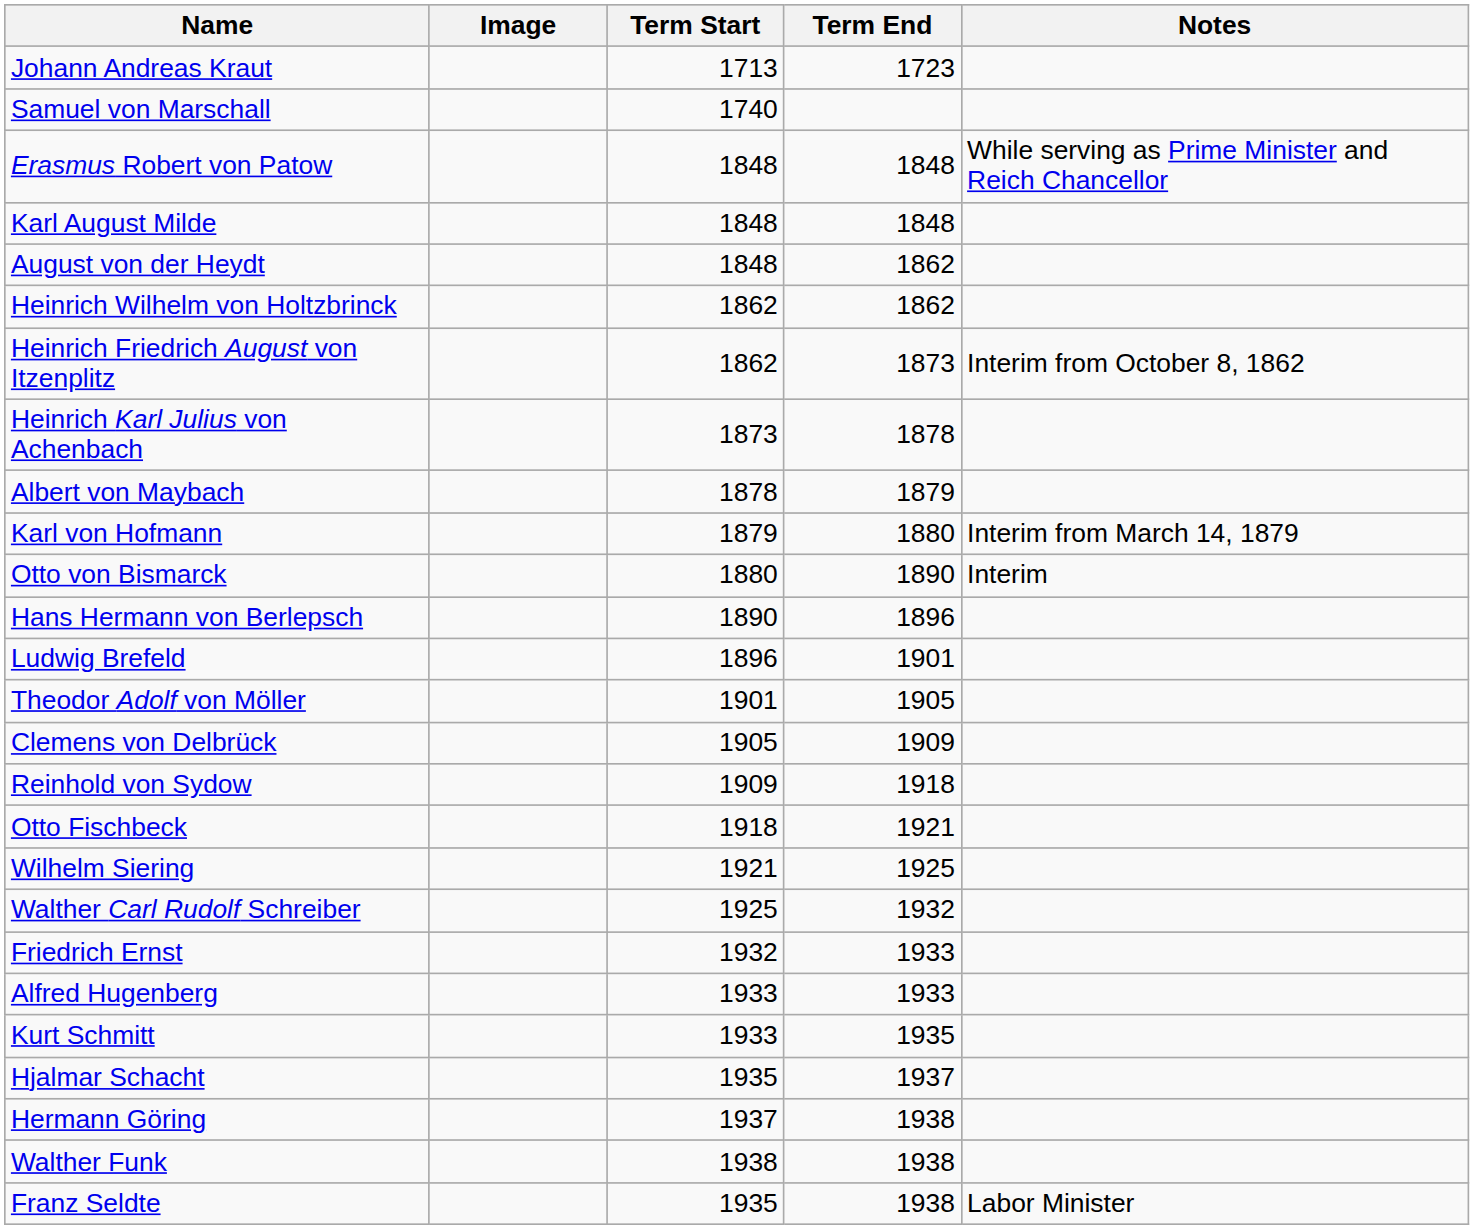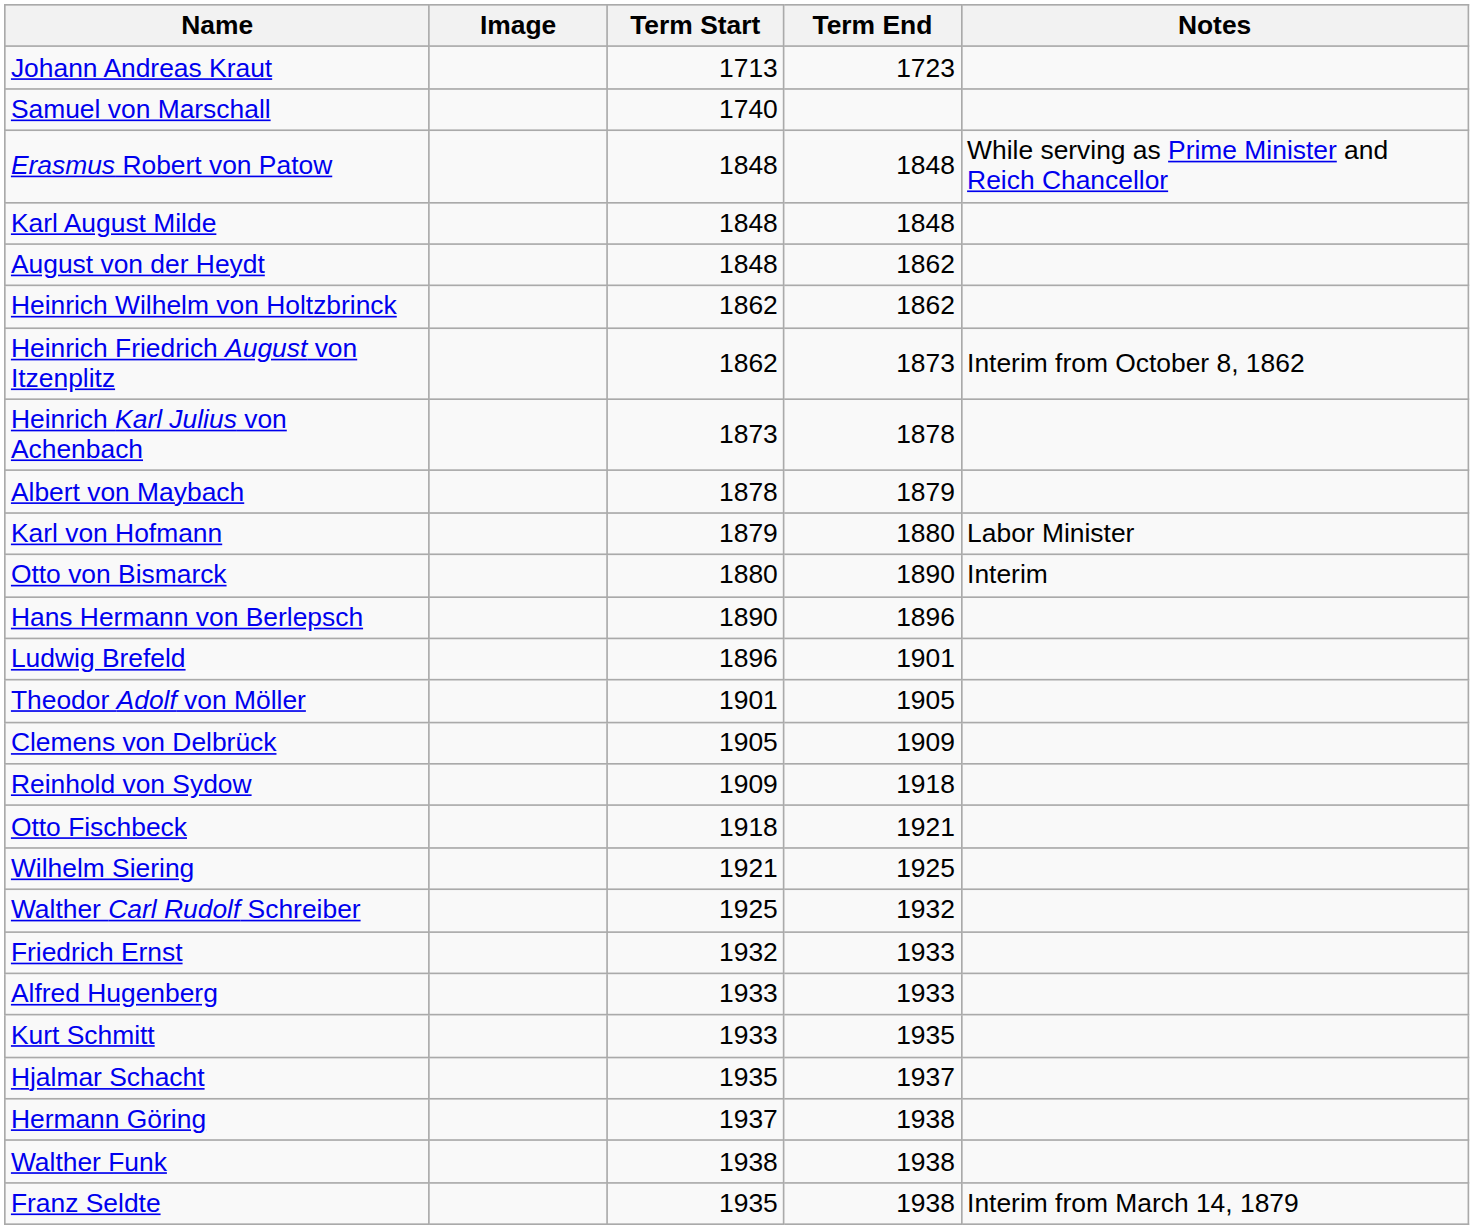 <table class="wikitable zebra">
 <tr class=hintergrundfarbe6>
 <th width="250">Name</th>
 <th width="100">Image</th>
 <th width="100">Term Start</th>
 <th width="100">Term End</th>
 <th width="300">Notes</th>
 </tr>
 <tr>
 <td><a href='#'>Johann Andreas Kraut</a></td>
 <td align="center"></td>
 <td align="right">1713</td>
 <td align="right">1723</td>
 <td></td>
 </tr>
 <tr>
 <td><a href='#'>Samuel von Marschall</a></td>
 <td align="center"></td>
 <td align="right">1740</td>
 <td align="right"></td>
 <td></td>
 </tr>
 <tr>
 <td><a href='#'><em>Erasmus</em> Robert von Patow</a></td>
 <td align="center"></td>
 <td align="right">1848</td>
 <td align="right">1848</td>
 <td>While serving as <a href='#'>Prime Minister</a> and <a href='#'>Reich Chancellor</a></td>
 </tr>
 <tr>
 <td><a href='#'>Karl August Milde</a></td>
 <td align="center"></td>
 <td align="right">1848</td>
 <td align="right">1848</td>
 <td></td>
 </tr>
 <tr>
 <td><a href='#'>August von der Heydt</a></td>
 <td align="center"></td>
 <td align="right">1848</td>
 <td align="right">1862</td>
 <td></td>
 </tr>
 <tr>
 <td><a href='#'>Heinrich Wilhelm von Holtzbrinck</a></td>
 <td align="center"></td>
 <td align="right">1862</td>
 <td align="right">1862</td>
 <td></td>
 </tr>
 <tr>
 <td><a href='#'>Heinrich Friedrich <em>August</em> von Itzenplitz</a></td>
 <td align="center"></td>
 <td align="right">1862</td>
 <td align="right">1873</td>
 <td>Interim from October 8, 1862</td>
 </tr>
 <tr>
 <td><a href='#'>Heinrich <em>Karl Julius</em> von Achenbach</a></td>
 <td align="center"></td>
 <td align="right">1873</td>
 <td align="right">1878</td>
 <td></td>
 </tr>
 <tr>
 <td><a href='#'>Albert von Maybach</a></td>
 <td align="center"></td>
 <td align="right">1878</td>
 <td align="right">1879</td>
 <td></td>
 </tr>
 <tr>
 <td><a href='#'>Karl von Hofmann</a></td>
 <td align="center"></td>
 <td align="right">1879</td>
 <td align="right">1880</td>
-<td>Interim from March 14, 1879</td>
+<td>Labor Minister</td>
 </tr>
 <tr>
 <td><a href='#'>Otto von Bismarck</a></td>
 <td align="center"></td>
 <td align="right">1880</td>
 <td align="right">1890</td>
 <td>Interim</td>
 </tr>
 <tr>
 <td><a href='#'>Hans Hermann von Berlepsch</a></td>
 <td align="center"></td>
 <td align="right">1890</td>
 <td align="right">1896</td>
 <td></td>
 </tr>
 <tr>
 <td><a href='#'>Ludwig Brefeld</a></td>
 <td align="center"></td>
 <td align="right">1896</td>
 <td align="right">1901</td>
 <td></td>
 </tr>
 <tr>
 <td><a href='#'>Theodor <em>Adolf</em> von Möller</a></td>
 <td align="center"></td>
 <td align="right">1901</td>
 <td align="right">1905</td>
 <td></td>
 </tr>
 <tr>
 <td><a href='#'>Clemens von Delbrück</a></td>
 <td align="center"></td>
 <td align="right">1905</td>
 <td align="right">1909</td>
 <td></td>
 </tr>
 <tr>
 <td><a href='#'>Reinhold von Sydow</a></td>
 <td align="center"></td>
 <td align="right">1909</td>
 <td align="right">1918</td>
 <td></td>
 </tr>
 <tr>
 <td><a href='#'>Otto Fischbeck</a></td>
 <td align="center"></td>
 <td align="right">1918</td>
 <td align="right">1921</td>
 <td></td>
 </tr>
 <tr>
 <td><a href='#'>Wilhelm Siering</a></td>
 <td align="center"></td>
 <td align="right">1921</td>
 <td align="right">1925</td>
 <td></td>
 </tr>
 <tr>
 <td><a href='#'>Walther <em>Carl Rudolf</em> Schreiber</a></td>
 <td align="center"></td>
 <td align="right">1925</td>
 <td align="right">1932</td>
 <td></td>
 </tr>
 <tr>
 <td><a href='#'>Friedrich Ernst</a></td>
 <td align="center"></td>
 <td align="right">1932</td>
 <td align="right">1933</td>
 <td></td>
 </tr>
 <tr>
 <td><a href='#'>Alfred Hugenberg</a></td>
 <td align="center"></td>
 <td align="right">1933</td>
 <td align="right">1933</td>
 <td></td>
 </tr>
 <tr>
 <td><a href='#'>Kurt Schmitt</a></td>
 <td align="center"></td>
 <td align="right">1933</td>
 <td align="right">1935</td>
 <td></td>
 </tr>
 <tr>
 <td><a href='#'>Hjalmar Schacht</a></td>
 <td align="center"></td>
 <td align="right">1935</td>
 <td align="right">1937</td>
 <td></td>
 </tr>
 <tr>
 <td><a href='#'>Hermann Göring</a></td>
 <td align="center"></td>
 <td align="right">1937</td>
 <td align="right">1938</td>
 <td></td>
 </tr>
 <tr>
 <td><a href='#'>Walther Funk</a></td>
 <td align="center"></td>
 <td align="right">1938</td>
 <td align="right">1938</td>
 <td></td>
 </tr>
 <tr>
 <td><a href='#'>Franz Seldte</a></td>
 <td align="center"></td>
 <td align="right">1935</td>
 <td align="right">1938</td>
-<td>Labor Minister</td>
+<td>Interim from March 14, 1879</td>
 </tr>
 </table>
